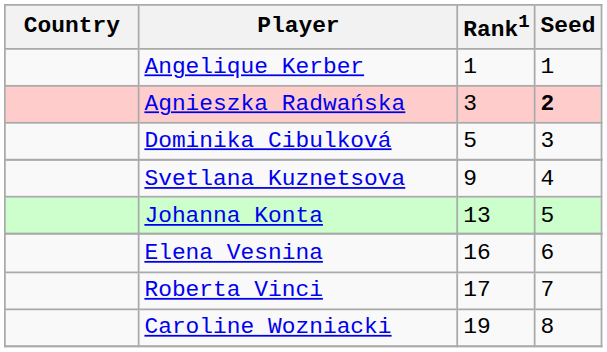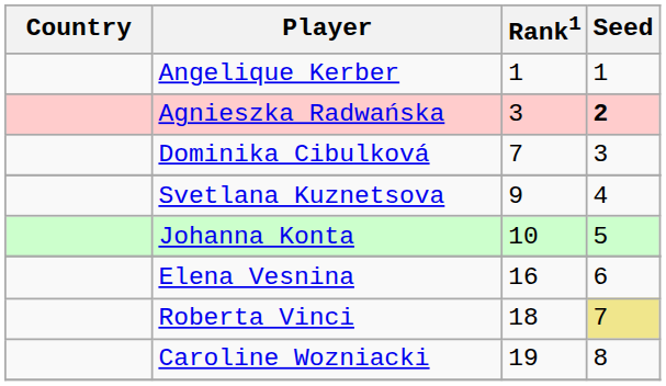 <table class="sortable wikitable">
 <tr>
 <th width=70>Country</th>
 <th width=175>Player</th>
 <th>Rank<sup>1</sup></th>
 <th>Seed</th>
 </tr>
 <tr>
 <td></td>
 <td><a href='#'>Angelique Kerber</a></td>
 <td>1</td>
 <td>1</td>
 </tr>
 <tr style="background:#fcc;">
 <td></td>
 <td><a href='#'>Agnieszka Radwańska</a></td>
 <td>3</td>
 <td><strong>2</strong></td>
 </tr>
 <tr>
 <td></td>
 <td><a href='#'>Dominika Cibulková</a></td>
-<td>5</td>
+<td>7</td>
 <td>3</td>
 </tr>
 <tr>
 </tr>
 <tr>
 <td></td>
 <td><a href='#'>Svetlana Kuznetsova</a></td>
 <td>9</td>
 <td>4</td>
 </tr>
 <tr style="background:#cfc;">
 <td></td>
 <td><a href='#'>Johanna Konta</a></td>
-<td>13</td>
+<td>10</td>
 <td>5</td>
 </tr>
 <tr>
 </tr>
 <tr>
 <td></td>
 <td><a href='#'>Elena Vesnina</a></td>
 <td>16</td>
 <td>6</td>
 </tr>
 <tr>
 <td></td>
 <td><a href='#'>Roberta Vinci</a></td>
-<td>17</td>
-<td>7</td>
+<td>18</td>
+<td style="background: khaki;">7</td>
 </tr>
 <tr>
 <td></td>
 <td><a href='#'>Caroline Wozniacki</a></td>
 <td>19</td>
 <td>8</td>
 </tr>
 <tr>
 </tr>
 </table>
